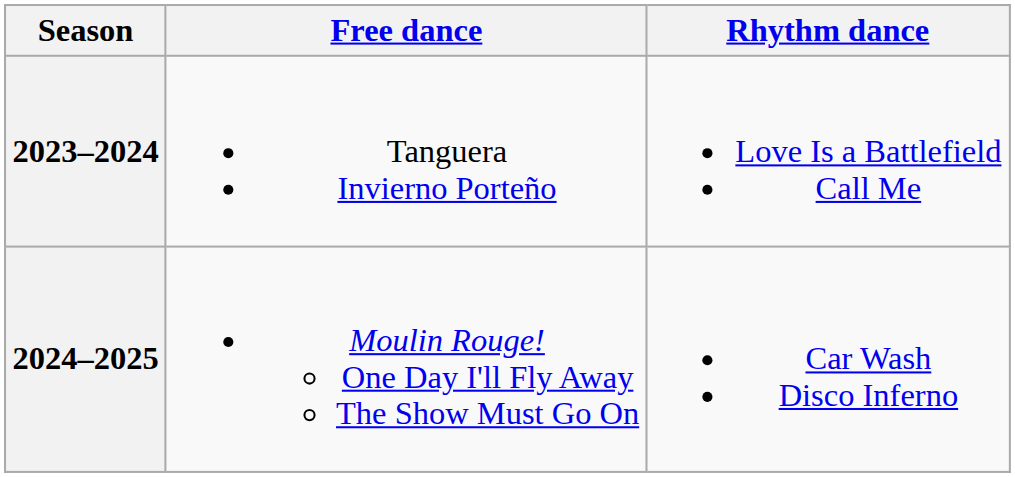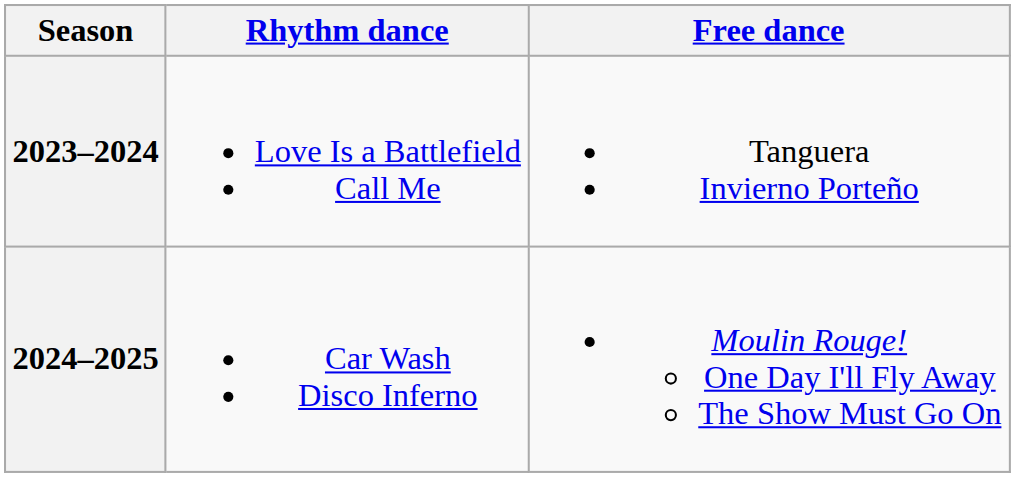 <table class=wikitable style=text-align:center>
 <tr>
 <th>Season</th>
+<th><a href='#'>Rhythm dance</a></th>
 <th><a href='#'>Free dance</a></th>
-<th><a href='#'>Rhythm dance</a></th>
 </tr>
 <tr>
 <th>2023–2024 <br> </th>
+<td><br><ul><li><a href='#'>Love Is a Battlefield</a> <br> </li><li><a href='#'>Call Me</a> <br> </li></ul></td>
 <td><br><ul><li>Tanguera <br> </li><li><a href='#'>Invierno Porteño</a> <br> </li></ul></td>
-<td><br><ul><li><a href='#'>Love Is a Battlefield</a> <br> </li><li><a href='#'>Call Me</a> <br> </li></ul></td>
 </tr>
 <tr>
 <th>2024–2025 <br> </th>
+<td><br><ul><li><a href='#'>Car Wash</a> <br> </li><li><a href='#'>Disco Inferno</a> <br> </li></ul></td>
 <td><br><ul><li><em><a href='#'>Moulin Rouge!</a></em><ul><li><a href='#'>One Day I'll Fly Away</a> <br> </li><li><a href='#'>The Show Must Go On</a> <br> </li></ul></li></ul></td>
-<td><br><ul><li><a href='#'>Car Wash</a> <br> </li><li><a href='#'>Disco Inferno</a> <br> </li></ul></td>
 </tr>
 </table>
